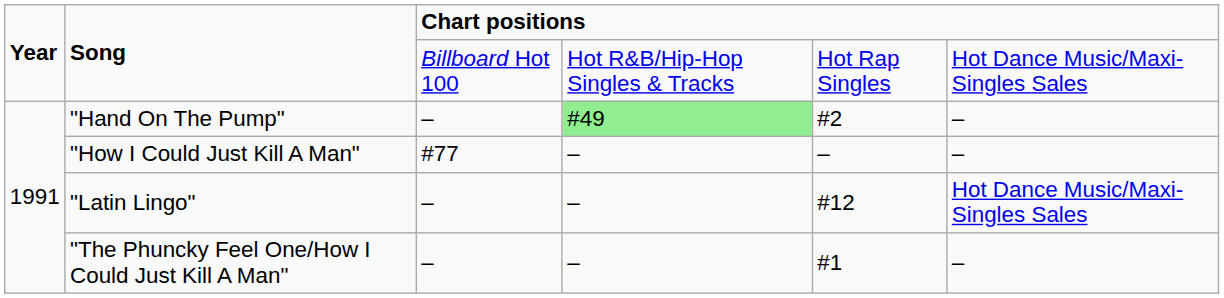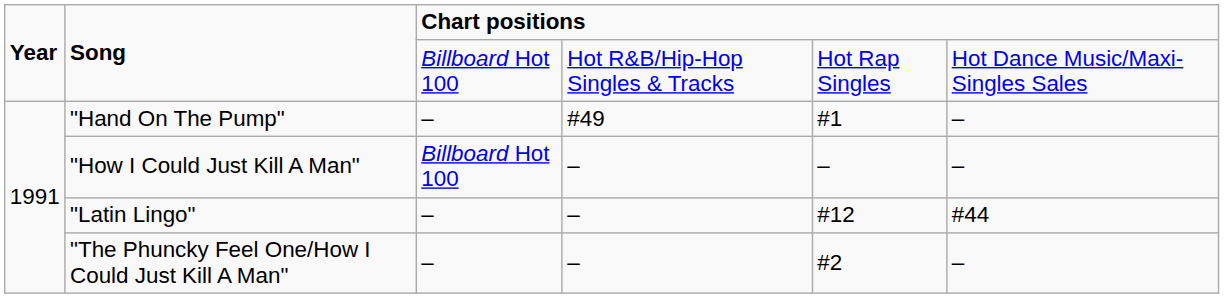 <table class="wikitable">
 <tr>
 <td rowspan="2"><strong>Year</strong></td>
 <td rowspan="2"><strong>Song</strong></td>
 <td colspan="4"><strong>Chart positions</strong></td>
 </tr>
 <tr>
 <td><a href='#'><em>Billboard</em> Hot 100</a></td>
 <td><a href='#'>Hot R&B/Hip-Hop Singles & Tracks</a></td>
 <td><a href='#'>Hot Rap Singles</a></td>
 <td><a href='#'>Hot Dance Music/Maxi-Singles Sales</a></td>
 </tr>
 <tr>
 <td rowspan="4">1991</td>
 <td>"Hand On The Pump"</td>
 <td>–</td>
-<td style="background: lightgreen;">#49</td>
-<td>#2</td>
+<td>#49</td>
+<td>#1</td>
 <td>–</td>
 </tr>
 <tr>
 <td>"How I Could Just Kill A Man"</td>
-<td>#77</td>
+<td><a href='#'><em>Billboard</em> Hot 100</a></td>
 <td>–</td>
 <td>–</td>
 <td>–</td>
 </tr>
 <tr>
 <td>"Latin Lingo"</td>
 <td>–</td>
 <td>–</td>
 <td>#12</td>
-<td><a href='#'>Hot Dance Music/Maxi-Singles Sales</a></td>
+<td>#44</td>
 </tr>
 <tr>
 <td>"The Phuncky Feel One/How I Could Just Kill A Man"</td>
 <td>–</td>
 <td>–</td>
-<td>#1</td>
+<td>#2</td>
 <td>–</td>
 </tr>
 </table>
